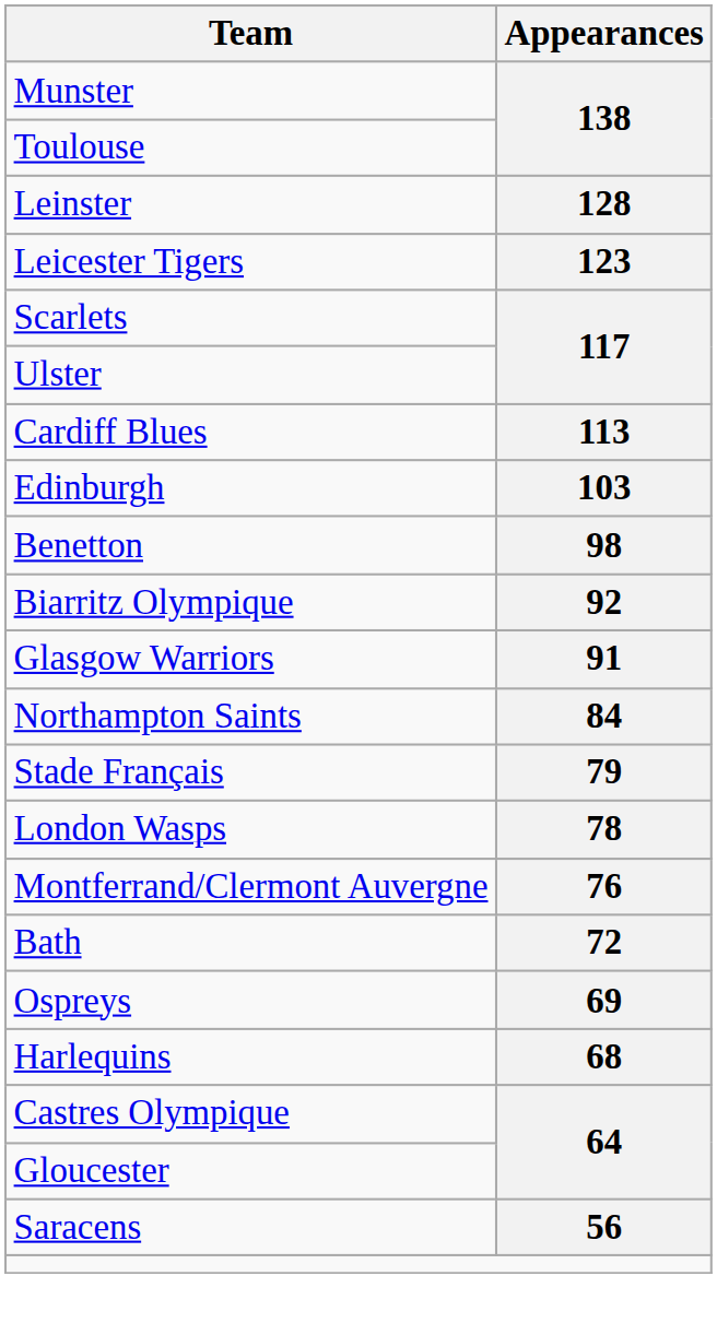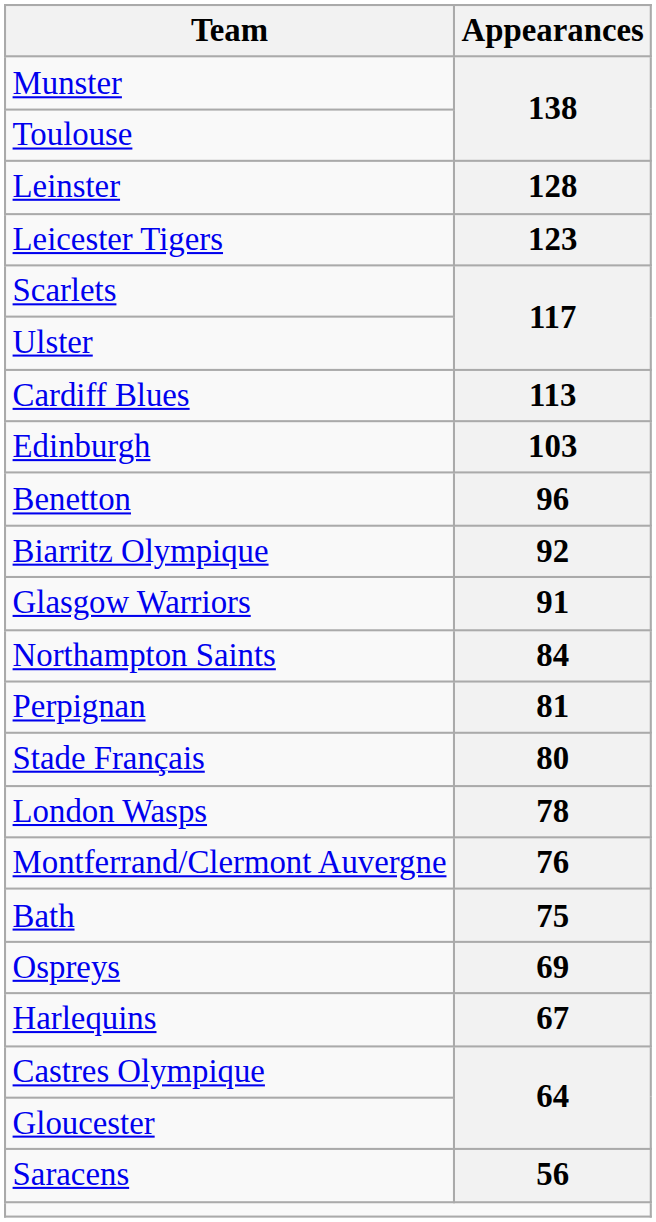 <table class="wikitable">
 <tr>
 <th>Team</th>
 <th>Appearances</th>
 </tr>
 <tr>
 <td> <a href='#'>Munster</a></td>
 <th rowspan=2>138</th>
 </tr>
 <tr>
 <td> <a href='#'>Toulouse</a></td>
 </tr>
 <tr>
 <td> <a href='#'>Leinster</a></td>
 <th>128</th>
 </tr>
 <tr>
 <td> <a href='#'>Leicester Tigers</a></td>
 <th>123</th>
 </tr>
 <tr>
 <td> <a href='#'>Scarlets</a></td>
 <th rowspan=2>117</th>
 </tr>
 <tr>
 <td> <a href='#'>Ulster</a></td>
 </tr>
 <tr>
 <td> <a href='#'>Cardiff Blues</a></td>
 <th>113</th>
 </tr>
 <tr>
 <td> <a href='#'>Edinburgh</a></td>
 <th>103</th>
 </tr>
 <tr>
 <td> <a href='#'>Benetton</a></td>
-<th>98</th>
+<th>96</th>
 </tr>
 <tr>
 <td> <a href='#'>Biarritz Olympique</a></td>
 <th>92</th>
 </tr>
 <tr>
 <td> <a href='#'>Glasgow Warriors</a></td>
 <th>91</th>
 </tr>
 <tr>
 <td> <a href='#'>Northampton Saints</a></td>
 <th>84</th>
 </tr>
 <tr>
+<td> <a href='#'>Perpignan</a></td>
+<th>81</th>
+</tr>
+<tr>
 <td> <a href='#'>Stade Français</a></td>
-<th>79</th>
+<th>80</th>
 </tr>
 <tr>
 <td> <a href='#'>London Wasps</a></td>
 <th>78</th>
 </tr>
 <tr>
 <td> <a href='#'>Montferrand/Clermont Auvergne</a></td>
 <th>76</th>
 </tr>
 <tr>
 <td> <a href='#'>Bath</a></td>
-<th>72</th>
+<th>75</th>
 </tr>
 <tr>
 <td> <a href='#'>Ospreys</a></td>
 <th>69</th>
 </tr>
 <tr>
 <td> <a href='#'>Harlequins</a></td>
-<th>68</th>
+<th>67</th>
 </tr>
 <tr>
 <td> <a href='#'>Castres Olympique</a></td>
 <th rowspan=2>64</th>
 </tr>
 <tr>
 <td> <a href='#'>Gloucester</a></td>
 </tr>
 <tr>
 <td> <a href='#'>Saracens</a></td>
 <th>56</th>
 </tr>
 <tr>
 <td colspan="2" style="border:0px"></td>
 </tr>
 </table>
